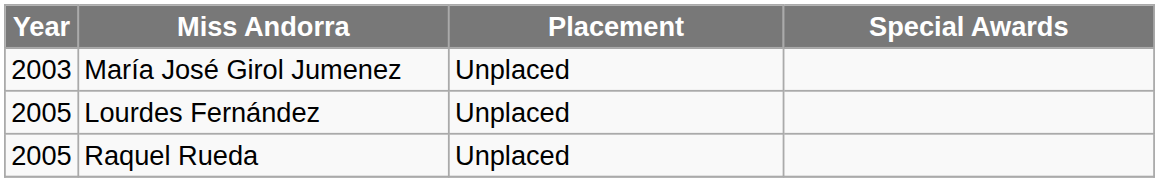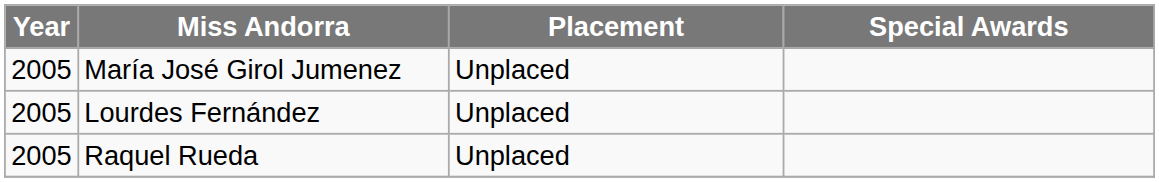 <table class="wikitable sortable" style="font-size: 95%;">
 <tr>
 <th width="30" style="background-color:#787878;color:#FFFFFF;">Year</th>
 <th width="200" style="background-color:#787878;color:#FFFFFF;">Miss Andorra</th>
 <th width="180" style="background-color:#787878;color:#FFFFFF;">Placement</th>
 <th width="200" style="background-color:#787878;color:#FFFFFF;">Special Awards</th>
 </tr>
 <tr>
-<td>2003</td>
+<td>2005</td>
 <td>María José Girol Jumenez</td>
 <td>Unplaced</td>
 <td></td>
 </tr>
 <tr>
 <td>2005</td>
 <td>Lourdes Fernández</td>
 <td>Unplaced</td>
 <td></td>
 </tr>
 <tr>
 <td>2005</td>
 <td>Raquel Rueda</td>
 <td>Unplaced</td>
 <td></td>
 </tr>
 <tr>
 </tr>
 </table>
